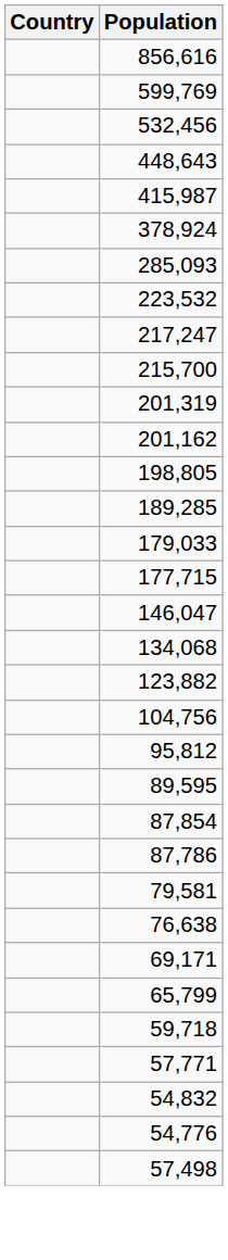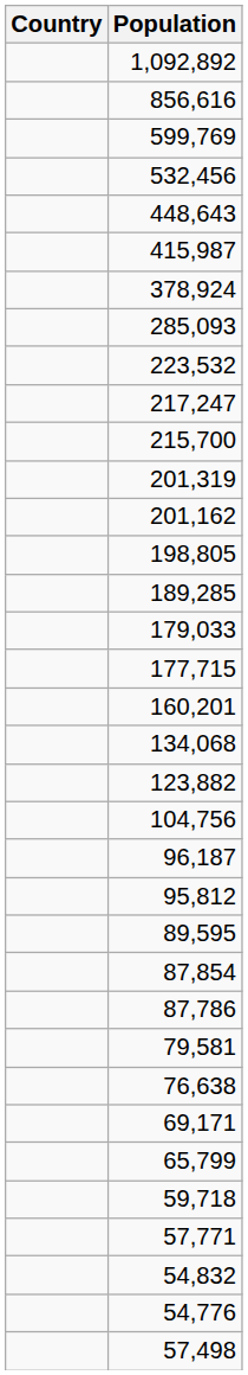 <table class="wikitable sortable">
 <tr>
 <th>Country</th>
 <th>Population</th>
+</tr>
+<tr>
+<td></td>
+<td align = "right">1,092,892</td>
 </tr>
 <tr>
 <td></td>
 <td align="right">856,616</td>
 </tr>
 <tr>
 <td></td>
 <td align="right">599,769</td>
 </tr>
 <tr>
 <td></td>
 <td align="right">532,456</td>
 </tr>
 <tr>
 <td></td>
 <td align="right">448,643</td>
 </tr>
 <tr>
 <td></td>
 <td align="right">415,987</td>
 </tr>
 <tr>
 <td></td>
 <td align="right">378,924</td>
 </tr>
 <tr>
 <td></td>
 <td align="right">285,093</td>
 </tr>
 <tr>
 <td></td>
 <td align="right">223,532</td>
 </tr>
 <tr>
 <td></td>
 <td align="right">217,247</td>
 </tr>
 <tr>
 <td></td>
 <td align="right">215,700</td>
 </tr>
 <tr>
 <td></td>
 <td align="right">201,319</td>
 </tr>
 <tr>
 <td></td>
 <td align="right">201,162</td>
 </tr>
 <tr>
 <td></td>
 <td align="right">198,805</td>
 </tr>
 <tr>
 <td></td>
 <td align="right">189,285</td>
 </tr>
 <tr>
 <td></td>
 <td align="right">179,033</td>
 </tr>
 <tr>
 <td></td>
 <td align="right">177,715</td>
 </tr>
 <tr>
 <td></td>
-<td align="right">146,047</td>
+<td align="right">160,201</td>
 </tr>
 <tr>
 <td></td>
 <td align="right">134,068</td>
 </tr>
 <tr>
 <td></td>
 <td align="right">123,882</td>
 </tr>
 <tr>
 <td></td>
 <td align="right">104,756</td>
+</tr>
+<tr>
+<td></td>
+<td align="right">96,187</td>
 </tr>
 <tr>
 <td></td>
 <td align="right">95,812</td>
 </tr>
 <tr>
 <td></td>
 <td align = "right">89,595</td>
 </tr>
 <tr>
 <td></td>
 <td align = "right">87,854</td>
 </tr>
 <tr>
 <td></td>
 <td align = "right">87,786</td>
 </tr>
 <tr>
 <td></td>
 <td align = "right">79,581</td>
 </tr>
 <tr>
 <td></td>
 <td align = "right">76,638</td>
 </tr>
 <tr>
 <td></td>
 <td align = "right">69,171</td>
 </tr>
 <tr>
 <td></td>
 <td align = "right">65,799</td>
 </tr>
 <tr>
 <td></td>
 <td align = "right">59,718</td>
 </tr>
 <tr>
 <td></td>
 <td align = "right">57,771</td>
 </tr>
 <tr>
 <td></td>
 <td align="right">54,832</td>
 </tr>
 <tr>
 <td></td>
 <td align="right">54,776</td>
 </tr>
 <tr>
 <td></td>
 <td align = "right">57,498</td>
 </tr>
 </table>
